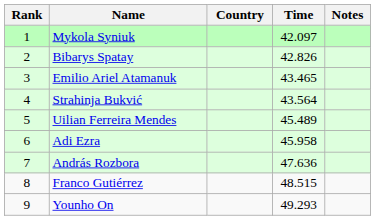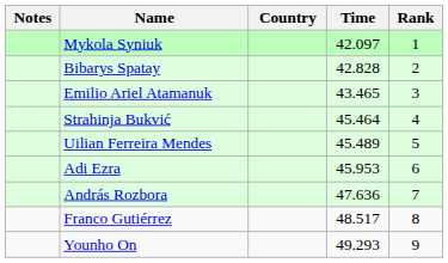 <table class="wikitable" style="text-align:center;width: 50%">
 <tr>
-<th>Rank</th>
+<th>Notes</th>
 <th>Name</th>
 <th>Country</th>
 <th>Time</th>
-<th>Notes</th>
+<th>Rank</th>
 </tr>
 <tr bgcolor=bbffbb>
-<td>1</td>
+<td></td>
 <td align="left"><a href='#'>Mykola Syniuk</a></td>
 <td align="left"></td>
 <td>42.097</td>
-<td></td>
+<td>1</td>
 </tr>
 <tr bgcolor=ddffdd>
-<td>2</td>
+<td></td>
 <td align="left"><a href='#'>Bibarys Spatay</a></td>
 <td align="left"></td>
-<td>42.826</td>
-<td></td>
+<td>42.828</td>
+<td>2</td>
 </tr>
 <tr bgcolor=ddffdd>
-<td>3</td>
+<td></td>
 <td align="left"><a href='#'>Emilio Ariel Atamanuk</a></td>
 <td align="left"></td>
 <td>43.465</td>
-<td></td>
+<td>3</td>
 </tr>
 <tr bgcolor=ddffdd>
-<td>4</td>
+<td></td>
 <td align="left"><a href='#'>Strahinja Bukvić</a></td>
 <td align="left"></td>
-<td>43.564</td>
-<td></td>
+<td>45.464</td>
+<td>4</td>
 </tr>
 <tr bgcolor=ddffdd>
-<td>5</td>
+<td></td>
 <td align="left"><a href='#'>Uilian Ferreira Mendes</a></td>
 <td align="left"></td>
 <td>45.489</td>
-<td></td>
+<td>5</td>
 </tr>
 <tr bgcolor=ddffdd>
-<td>6</td>
+<td></td>
 <td align="left"><a href='#'>Adi Ezra</a></td>
 <td align="left"></td>
-<td>45.958</td>
-<td></td>
+<td>45.953</td>
+<td>6</td>
 </tr>
 <tr bgcolor=ddffdd>
-<td>7</td>
+<td></td>
 <td align="left"><a href='#'>András Rozbora</a></td>
 <td align="left"></td>
 <td>47.636</td>
-<td></td>
+<td>7</td>
 </tr>
 <tr>
-<td>8</td>
+<td></td>
 <td align="left"><a href='#'>Franco Gutiérrez</a></td>
 <td align="left"></td>
-<td>48.515</td>
-<td></td>
+<td>48.517</td>
+<td>8</td>
 </tr>
 <tr>
-<td>9</td>
+<td></td>
 <td align="left"><a href='#'>Younho On</a></td>
 <td align="left"></td>
 <td>49.293</td>
-<td></td>
+<td>9</td>
 </tr>
 </table>
